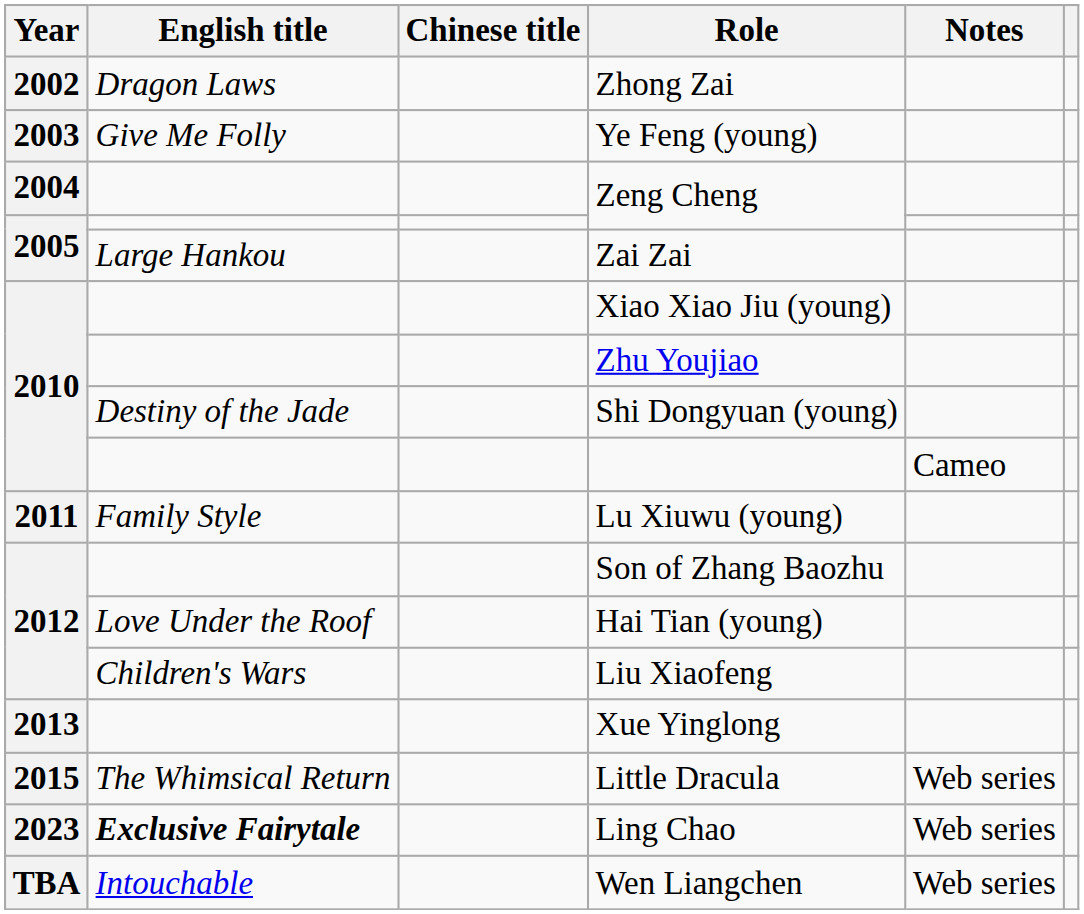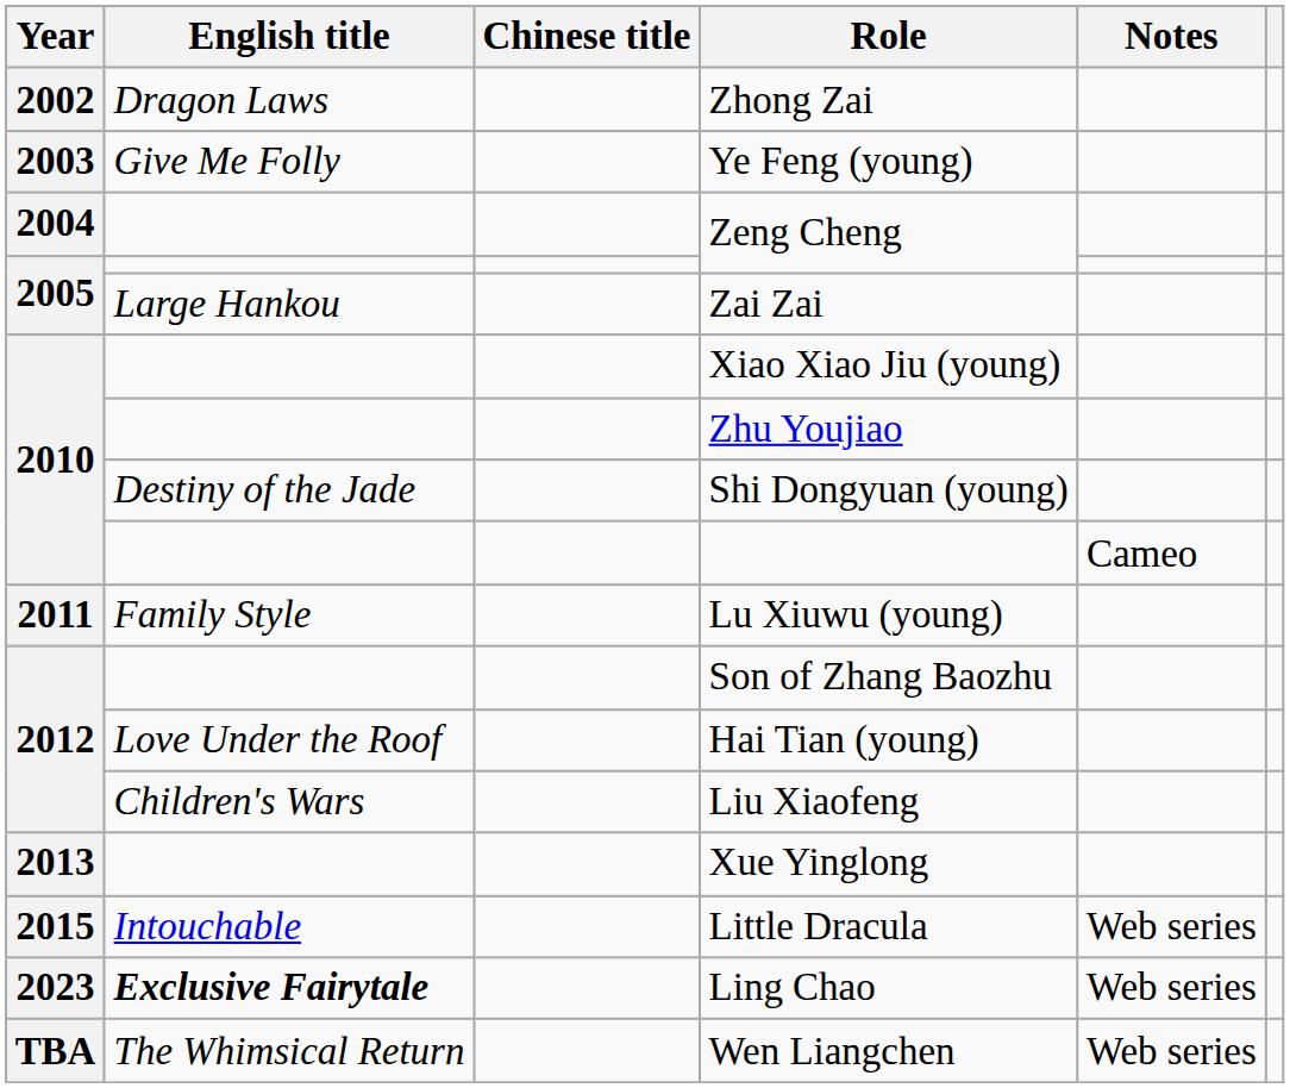 <table class="wikitable plainrowheaders">
 <tr>
 <th scope="col">Year</th>
 <th scope="col">English title</th>
 <th scope="col">Chinese title</th>
 <th scope="col">Role</th>
 <th scope="col">Notes</th>
 <th scope="col" class="unsortable"></th>
 </tr>
 <tr>
 <th scope="row">2002</th>
 <td><em>Dragon Laws</em></td>
 <td></td>
 <td>Zhong Zai</td>
 <td></td>
 <td style="text-align:center"></td>
 </tr>
 <tr>
 <th scope="row">2003</th>
 <td><em>Give Me Folly</em></td>
 <td></td>
 <td>Ye Feng (young)</td>
 <td></td>
 <td style="text-align:center"></td>
 </tr>
 <tr>
 <th scope="row">2004</th>
 <td><em></em></td>
 <td></td>
 <td rowspan="2">Zeng Cheng</td>
 <td></td>
 <td style="text-align:center"></td>
 </tr>
 <tr>
 <th scope="row" rowspan="2">2005</th>
 <td><em></em></td>
 <td></td>
 <td></td>
 <td style="text-align:center"></td>
 </tr>
 <tr>
 <td><em>Large Hankou</em></td>
 <td></td>
 <td>Zai Zai</td>
 <td></td>
 <td style="text-align:center"></td>
 </tr>
 <tr>
 <th scope="row" rowspan="4">2010</th>
 <td><em></em></td>
 <td></td>
 <td>Xiao Xiao Jiu (young)</td>
 <td></td>
 <td style="text-align:center"></td>
 </tr>
 <tr>
 <td><em></em></td>
 <td></td>
 <td><a href='#'>Zhu Youjiao</a></td>
 <td></td>
 <td style="text-align:center"></td>
 </tr>
 <tr>
 <td><em>Destiny of the Jade</em></td>
 <td></td>
 <td>Shi Dongyuan (young)</td>
 <td></td>
 <td style="text-align:center"></td>
 </tr>
 <tr>
 <td><em></em></td>
 <td></td>
 <td></td>
 <td>Cameo</td>
 <td style="text-align:center"></td>
 </tr>
 <tr>
 <th scope="row">2011</th>
 <td><em>Family Style</em></td>
 <td></td>
 <td>Lu Xiuwu (young)</td>
 <td></td>
 <td style="text-align:center"></td>
 </tr>
 <tr>
 <th scope="row" rowspan="3">2012</th>
 <td><em></em></td>
 <td></td>
 <td>Son of Zhang Baozhu</td>
 <td></td>
 <td style="text-align:center"></td>
 </tr>
 <tr>
 <td><em>Love Under the Roof</em></td>
 <td></td>
 <td>Hai Tian (young)</td>
 <td></td>
 <td style="text-align:center"></td>
 </tr>
 <tr>
 <td><em>Children's Wars</em></td>
 <td></td>
 <td>Liu Xiaofeng</td>
 <td></td>
 <td style="text-align:center"></td>
 </tr>
 <tr>
 <th scope="row">2013</th>
 <td><em></em></td>
 <td></td>
 <td>Xue Yinglong</td>
 <td></td>
 <td style="text-align:center"></td>
 </tr>
 <tr>
 <th scope="row">2015</th>
-<td><em>The Whimsical Return</em></td>
+<td><em><a href='#'>Intouchable</a></em> </td>
 <td></td>
 <td>Little Dracula</td>
 <td>Web series</td>
 <td style="text-align:center"></td>
 </tr>
 <tr>
 <th scope="row">2023</th>
 <td><strong><em>Exclusive Fairytale</em></strong></td>
 <td></td>
 <td>Ling Chao</td>
 <td>Web series</td>
 <td style="text-align:center"></td>
 </tr>
 <tr>
 <th scope="row">TBA</th>
-<td><em><a href='#'>Intouchable</a></em> </td>
+<td><em>The Whimsical Return</em></td>
 <td></td>
 <td>Wen Liangchen</td>
 <td>Web series</td>
 <td style="text-align:center"></td>
 </tr>
 </table>
